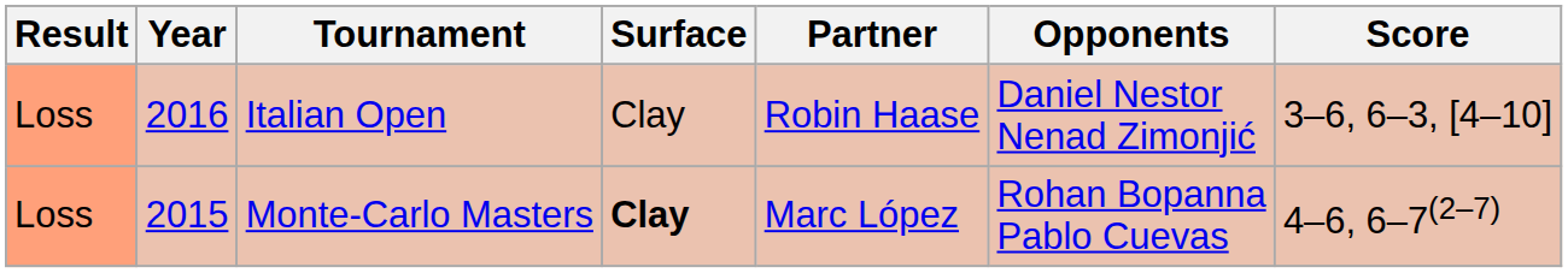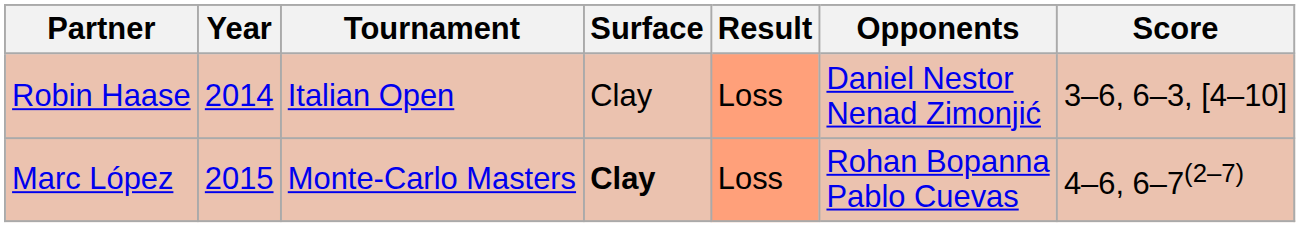 <table class="sortable wikitable">
 <tr>
-<th>Result</th>
+<th>Partner</th>
 <th>Year</th>
 <th>Tournament</th>
 <th>Surface</th>
-<th>Partner</th>
+<th>Result</th>
 <th>Opponents</th>
 <th class="unsortable">Score</th>
 </tr>
 <tr bgcolor=ebc2af>
-<td bgcolor=FFA07A>Loss</td>
-<td><a href='#'>2016</a></td>
+<td> <a href='#'>Robin Haase</a></td>
+<td><a href='#'>2014</a></td>
 <td><a href='#'>Italian Open</a></td>
 <td>Clay</td>
-<td> <a href='#'>Robin Haase</a></td>
+<td bgcolor=FFA07A>Loss</td>
 <td> <a href='#'>Daniel Nestor</a><br> <a href='#'>Nenad Zimonjić</a></td>
 <td>3–6, 6–3, [4–10]</td>
 </tr>
 <tr bgcolor=ebc2af>
-<td bgcolor=FFA07A>Loss</td>
+<td> <a href='#'>Marc López</a></td>
 <td><a href='#'>2015</a></td>
 <td><a href='#'>Monte-Carlo Masters</a></td>
 <td><strong>Clay</strong></td>
-<td> <a href='#'>Marc López</a></td>
+<td bgcolor=FFA07A>Loss</td>
 <td> <a href='#'>Rohan Bopanna</a><br> <a href='#'>Pablo Cuevas</a></td>
 <td>4–6, 6–7<sup>(2–7)</sup></td>
 </tr>
 </table>
